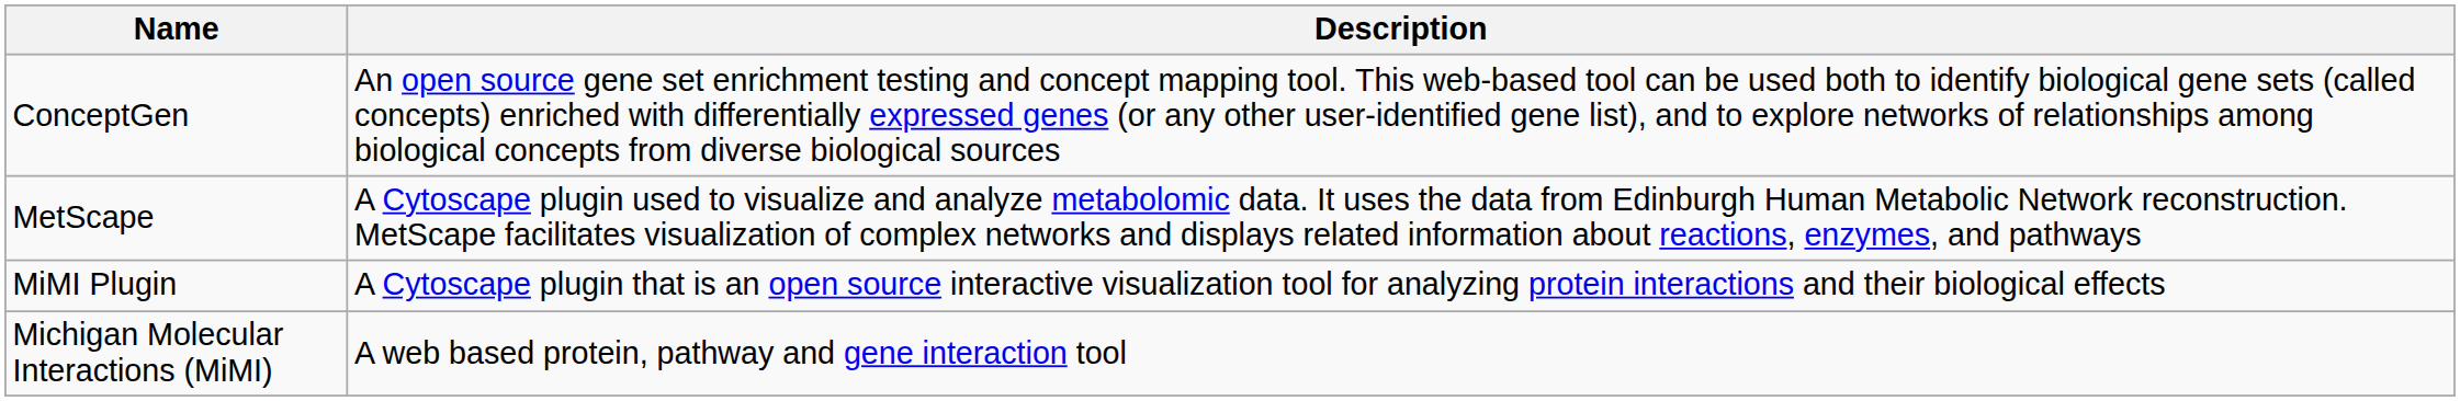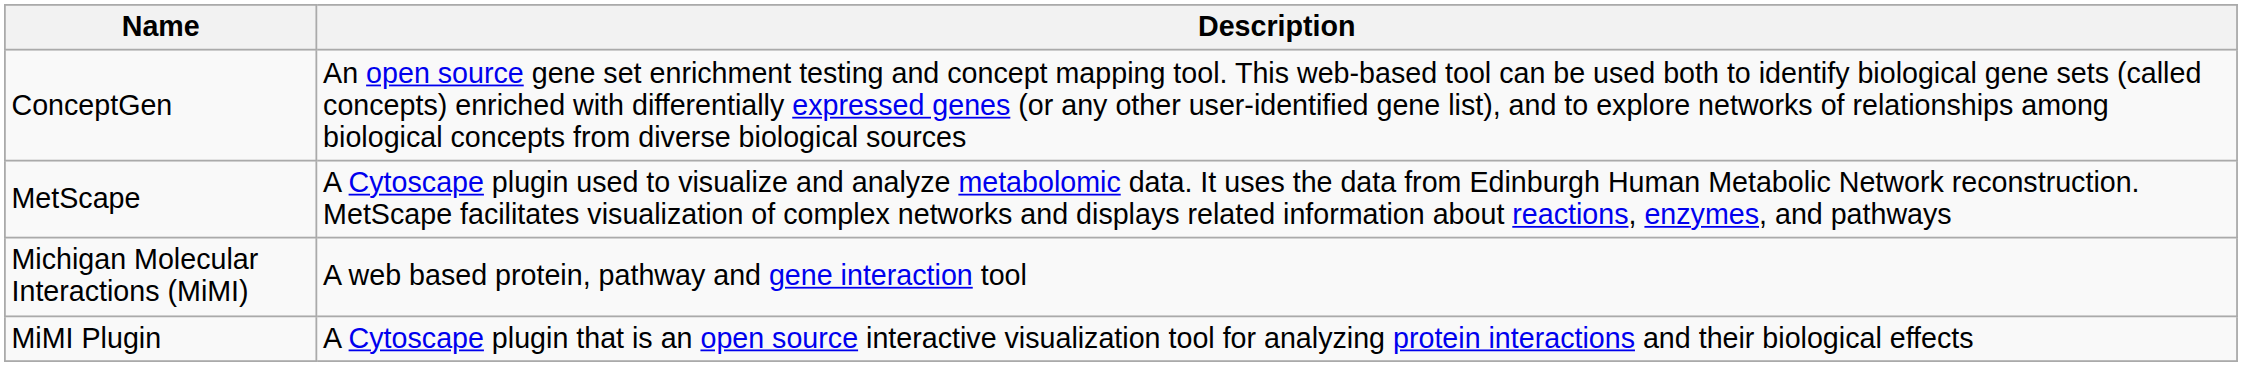 <table class="wikitable">
 <tr>
 <th>Name</th>
 <th>Description</th>
 </tr>
 <tr>
 <td>ConceptGen</td>
 <td>An <a href='#'>open source</a> gene set enrichment testing and concept mapping tool. This web-based tool can be used both to identify biological gene sets (called concepts) enriched with differentially <a href='#'>expressed genes</a> (or any other user-identified gene list), and to explore networks of relationships among biological concepts from diverse biological sources</td>
 </tr>
 <tr>
 <td>MetScape</td>
 <td>A <a href='#'>Cytoscape</a> plugin used to visualize and analyze <a href='#'>metabolomic</a> data. It uses the data from Edinburgh Human Metabolic Network reconstruction. MetScape facilitates visualization of complex networks and displays related information about <a href='#'>reactions</a>, <a href='#'>enzymes</a>, and pathways</td>
 </tr>
 <tr>
+<td>Michigan Molecular Interactions (MiMI)</td>
+<td>A web based protein, pathway and <a href='#'>gene interaction</a> tool</td>
+</tr>
+<tr>
 <td>MiMI Plugin</td>
 <td>A <a href='#'>Cytoscape</a> plugin that is an <a href='#'>open source</a> interactive visualization tool for analyzing <a href='#'>protein interactions</a> and their biological effects</td>
 </tr>
-<tr>
-<td>Michigan Molecular Interactions (MiMI)</td>
-<td>A web based protein, pathway and <a href='#'>gene interaction</a> tool</td>
-</tr>
 </table>
